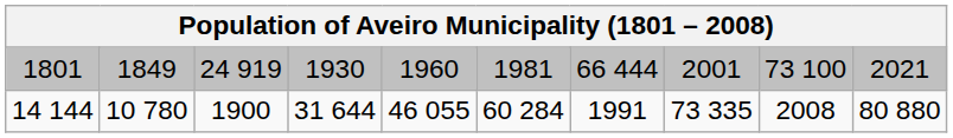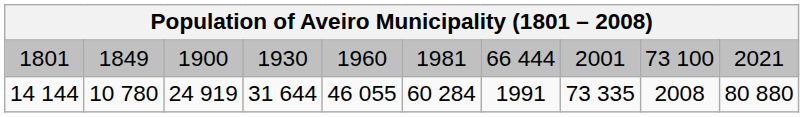 <table class="wikitable" style="text-align:center;">
 <tr>
 <th colspan="10">Population of Aveiro Municipality (1801 – 2008)</th>
 </tr>
 <tr bgcolor="#C0C0C0">
 <td align="center">1801</td>
 <td align="center">1849</td>
-<td align="center">24 919</td>
+<td align="center">1900</td>
 <td align="center">1930</td>
 <td align="center">1960</td>
 <td align="center">1981</td>
 <td align="center">66 444</td>
 <td align="center">2001</td>
 <td align="center">73 100</td>
 <td align="center">2021</td>
 </tr>
 <tr>
 <td align="center">14 144</td>
 <td align="center">10 780</td>
-<td align="center">1900</td>
+<td align="center">24 919</td>
 <td align="center">31 644</td>
 <td align="center">46 055</td>
 <td align="center">60 284</td>
 <td align="center">1991</td>
 <td align="center">73 335</td>
 <td align="center">2008</td>
 <td align="center">80 880</td>
 </tr>
 </table>
